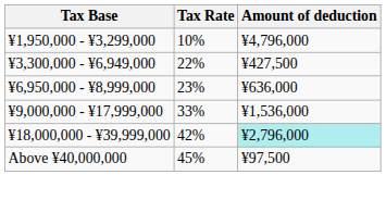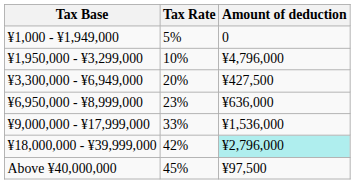 <table class="wikitable">
 <tr>
 <th>Tax Base</th>
 <th>Tax Rate</th>
 <th>Amount of deduction</th>
+</tr>
+<tr>
+<td>¥1,000 - ¥1,949,000</td>
+<td>5%</td>
+<td>0</td>
 </tr>
 <tr>
 <td>¥1,950,000 - ¥3,299,000</td>
 <td>10%</td>
 <td>¥4,796,000</td>
 </tr>
 <tr>
 <td>¥3,300,000 - ¥6,949,000</td>
-<td>22%</td>
+<td>20%</td>
 <td>¥427,500</td>
 </tr>
 <tr>
 <td>¥6,950,000 - ¥8,999,000</td>
 <td>23%</td>
 <td>¥636,000</td>
 </tr>
 <tr>
 <td>¥9,000,000 - ¥17,999,000</td>
 <td>33%</td>
 <td>¥1,536,000</td>
 </tr>
 <tr>
 <td>¥18,000,000 - ¥39,999,000</td>
 <td>42%</td>
 <td style="background: paleturquoise;">¥2,796,000</td>
 </tr>
 <tr>
 <td>Above ¥40,000,000</td>
 <td>45%</td>
 <td>¥97,500</td>
 </tr>
 </table>
